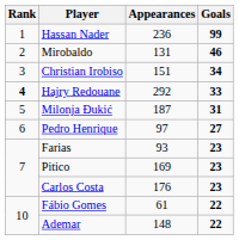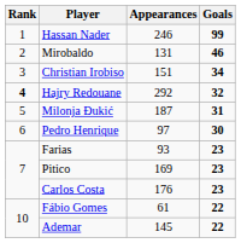 <table class="wikitable" style="text-align:center;">
 <tr>
 <th>Rank</th>
 <th>Player</th>
 <th>Appearances</th>
 <th>Goals</th>
 </tr>
 <tr>
 <td rowspan=1>1</td>
 <td align="left"> <a href='#'>Hassan Nader</a></td>
-<td>236</td>
+<td>246</td>
 <td><strong>99</strong></td>
 </tr>
 <tr>
 <td rowspan=1>2</td>
 <td align="left"> Mirobaldo</td>
 <td>131</td>
 <td><strong>46</strong></td>
 </tr>
 <tr>
 <td rowspan=1>3</td>
 <td align="left"> <a href='#'>Christian Irobiso</a></td>
 <td>151</td>
 <td><strong>34</strong></td>
 </tr>
 <tr>
 <td rowspan=1><strong>4</strong></td>
 <td align="left"> <a href='#'>Hajry Redouane</a></td>
 <td>292</td>
-<td><strong>33</strong></td>
+<td><strong>32</strong></td>
 </tr>
 <tr>
 <td rowspan=1>5</td>
 <td align="left"> <a href='#'>Milonja Đukić</a></td>
 <td>187</td>
 <td><strong>31</strong></td>
 </tr>
 <tr>
 <td rowspan=1>6</td>
 <td align="left"> <a href='#'>Pedro Henrique</a></td>
 <td>97</td>
-<td><strong>27</strong></td>
+<td><strong>30</strong></td>
 </tr>
 <tr>
 <td rowspan=3>7</td>
 <td align="left"> Farias</td>
 <td>93</td>
 <td><strong>23</strong></td>
 </tr>
 <tr>
 <td align="left"> Pitico</td>
 <td>169</td>
 <td><strong>23</strong></td>
 </tr>
 <tr>
 <td align="left"> <a href='#'>Carlos Costa</a></td>
 <td>176</td>
 <td><strong>23</strong></td>
 </tr>
 <tr>
 <td rowspan=2>10</td>
 <td align="left"> <a href='#'>Fábio Gomes</a></td>
 <td>61</td>
 <td><strong>22</strong></td>
 </tr>
 <tr>
 <td align="left"> <a href='#'>Ademar</a></td>
-<td>148</td>
+<td>145</td>
 <td><strong>22</strong></td>
 </tr>
 </table>
